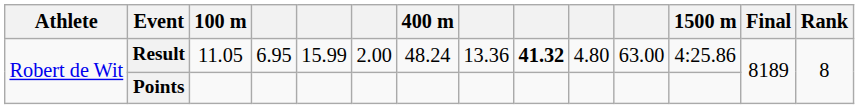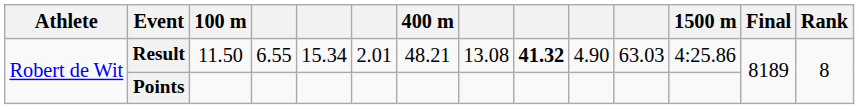 <table class="wikitable" style="font-size:90%">
 <tr>
 <th>Athlete</th>
 <th>Event</th>
 <th>100 m</th>
 <th></th>
 <th></th>
 <th></th>
 <th>400 m</th>
 <th></th>
 <th></th>
 <th></th>
 <th></th>
 <th>1500 m</th>
 <th>Final</th>
 <th>Rank</th>
 </tr>
 <tr align=center>
 <td rowspan=2 align=left><a href='#'>Robert de Wit</a></td>
 <th style="font-size:95%">Result</th>
-<td>11.05</td>
-<td>6.95</td>
-<td>15.99</td>
-<td>2.00</td>
-<td>48.24</td>
-<td>13.36</td>
+<td>11.50</td>
+<td>6.55</td>
+<td>15.34</td>
+<td>2.01</td>
+<td>48.21</td>
+<td>13.08</td>
 <td><strong>41.32</strong></td>
-<td>4.80</td>
-<td>63.00</td>
+<td>4.90</td>
+<td>63.03</td>
 <td>4:25.86</td>
 <td rowspan=2>8189</td>
 <td rowspan=2>8</td>
 </tr>
 <tr align=center>
 <th style="font-size:95%">Points</th>
 <td></td>
 <td></td>
 <td></td>
 <td></td>
 <td></td>
 <td></td>
 <td></td>
 <td></td>
 <td></td>
 <td></td>
 </tr>
 </table>
